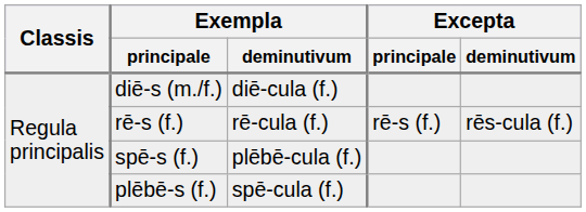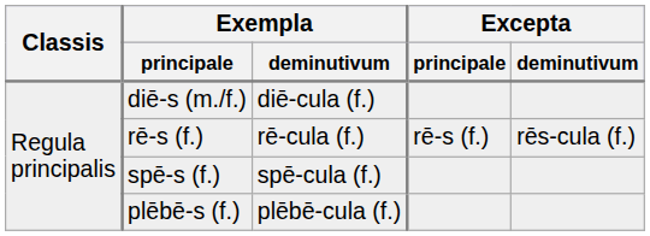 <table class="wikitable">
 <tr style="background:#ccccff;">
 <th rowspan=2 style="border-right:2px solid grey;">Classis</th>
 <th colspan=2>Exempla</th>
 <th colspan=2 style="border-left:2px solid grey;">Excepta</th>
 </tr>
 <tr style="background:#ccccff;">
 <th><small>principale</small></th>
 <th><small>deminutivum</small></th>
 <th style="border-left:2px solid grey;"><small>principale</small></th>
 <th><small>deminutivum</small></th>
 </tr>
 <tr style="background:#efefef; border-top:2px solid grey;">
 <td rowspan=4 style="border-right:2px solid grey;">Regula <br> principalis</td>
 <td>diē-s (m./f.)</td>
 <td>diē-cula (f.)</td>
 <td style="border-left:2px solid grey;"></td>
 <td></td>
 </tr>
 <tr style="background:#efefef;">
 <td>rē-s (f.)</td>
 <td>rē-cula (f.)</td>
 <td style="border-left:2px solid grey;">rē-s (f.)</td>
 <td>rēs-cula (f.)</td>
 </tr>
 <tr style="background:#efefef;">
 <td>spē-s (f.)</td>
-<td>plēbē-cula (f.)</td>
+<td>spē-cula (f.)</td>
 <td style="border-left:2px solid grey;"></td>
 <td></td>
 </tr>
 <tr style="background:#efefef;">
 <td>plēbē-s (f.)</td>
-<td>spē-cula (f.)</td>
+<td>plēbē-cula (f.)</td>
 <td style="border-left:2px solid grey;"></td>
 <td></td>
 </tr>
 </table>
